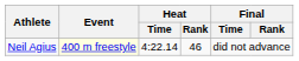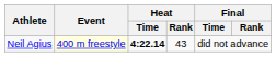 <table class=wikitable style="font-size:90%">
 <tr>
 <th rowspan="2">Athlete</th>
 <th rowspan="2">Event</th>
 <th colspan="2">Heat</th>
 <th colspan="2">Final</th>
 </tr>
 <tr style="font-size:95%">
 <th>Time</th>
 <th>Rank</th>
 <th>Time</th>
 <th>Rank</th>
 </tr>
 <tr align=center>
 <td align=left><a href='#'>Neil Agius</a></td>
 <td align=left style="background: lightyellow;"><a href='#'>400 m freestyle</a></td>
-<td>4:22.14</td>
-<td>46</td>
+<td><strong>4:22.14</strong></td>
+<td>43</td>
 <td colspan=2>did not advance</td>
 </tr>
 </table>
